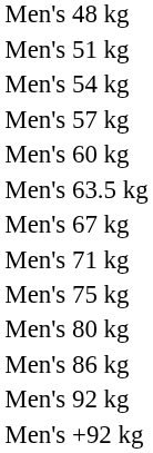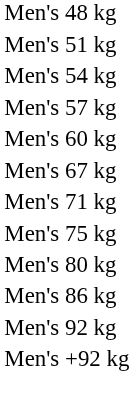 <table>
 <tr>
 <td>Men's 48 kg</td>
 <td></td>
 <td nowrap></td>
 <td></td>
 </tr>
 <tr>
 <td rowspan=2>Men's 51 kg</td>
 <td rowspan=2></td>
 <td rowspan=2></td>
 <td></td>
 </tr>
 <tr>
 <td nowrap></td>
 </tr>
 <tr>
 <td rowspan=2>Men's 54 kg</td>
 <td rowspan=2 nowrap></td>
 <td rowspan=2></td>
 <td></td>
 </tr>
 <tr>
 <td></td>
 </tr>
 <tr>
 <td rowspan=2>Men's 57 kg</td>
 <td rowspan=2></td>
 <td rowspan=2></td>
 <td></td>
 </tr>
 <tr>
 <td></td>
 </tr>
 <tr>
 <td rowspan=2>Men's 60 kg</td>
 <td rowspan=2></td>
 <td rowspan=2></td>
 <td></td>
 </tr>
 <tr>
-<td></td>
-</tr>
-<tr>
-<td>Men's 63.5 kg</td>
-<td></td>
-<td></td>
 <td></td>
 </tr>
 <tr>
 <td rowspan=2>Men's 67 kg</td>
 <td rowspan=2></td>
 <td rowspan=2></td>
 <td></td>
 </tr>
 <tr>
 <td></td>
 </tr>
 <tr>
 <td rowspan=2>Men's 71 kg</td>
 <td rowspan=2></td>
 <td rowspan=2></td>
 <td></td>
 </tr>
 <tr>
 <td></td>
 </tr>
 <tr>
 <td rowspan=2>Men's 75 kg</td>
 <td rowspan=2></td>
 <td rowspan=2></td>
 <td></td>
 </tr>
 <tr>
 <td></td>
 </tr>
 <tr>
 <td>Men's 80 kg</td>
 <td></td>
 <td></td>
 <td></td>
 </tr>
 <tr>
 <td rowspan=2>Men's 86 kg</td>
 <td rowspan=2></td>
 <td rowspan=2></td>
 <td></td>
 </tr>
 <tr>
 <td></td>
 </tr>
 <tr>
 <td rowspan=2>Men's 92 kg</td>
 <td rowspan=2 nowrap></td>
 <td rowspan=2></td>
 <td></td>
 </tr>
 <tr>
 <td></td>
 </tr>
 <tr>
 <td rowspan=2>Men's +92 kg</td>
 <td rowspan=2></td>
 <td rowspan=2></td>
 <td></td>
 </tr>
 <tr>
 <td></td>
 </tr>
 </table>
